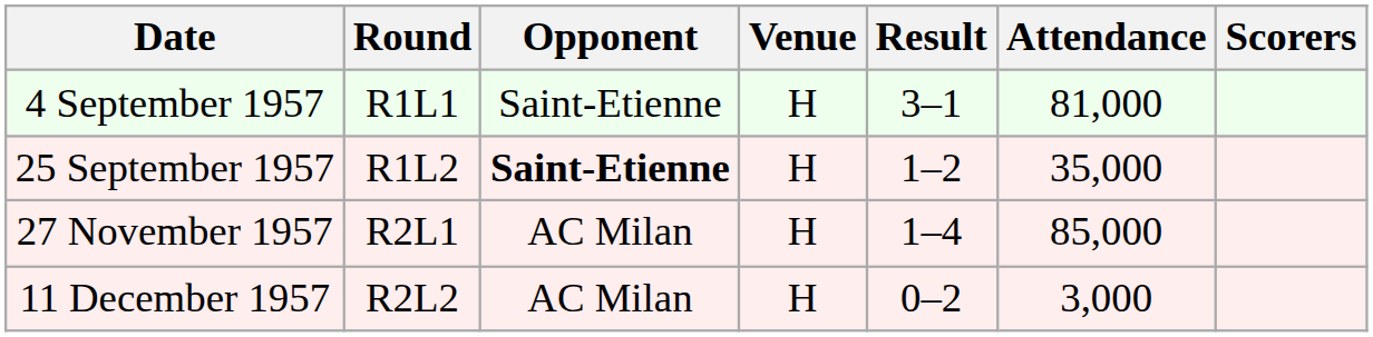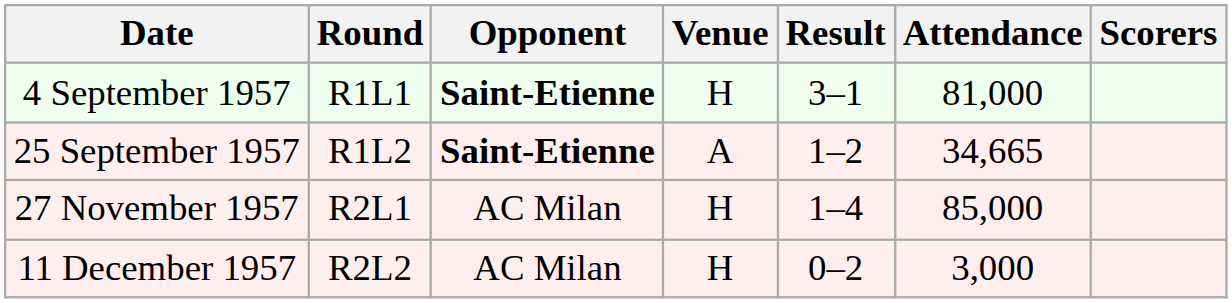 <table class="wikitable sortable" style="font-size:100%; text-align:center">
 <tr>
 <th>Date</th>
 <th>Round</th>
 <th>Opponent</th>
 <th>Venue</th>
 <th>Result</th>
 <th>Attendance</th>
 <th>Scorers</th>
 </tr>
 <tr bgcolor = "#EEFFEE">
 <td>4 September 1957</td>
 <td>R1L1</td>
-<td>Saint-Etienne</td>
+<td><strong>Saint-Etienne</strong></td>
 <td>H</td>
 <td>3–1</td>
 <td>81,000</td>
 <td></td>
 </tr>
 <tr bgcolor = "#FFEEEE">
 <td>25 September 1957</td>
 <td>R1L2</td>
 <td><strong>Saint-Etienne</strong></td>
-<td>H</td>
+<td>A</td>
 <td>1–2</td>
-<td>35,000</td>
+<td>34,665</td>
 <td></td>
 </tr>
 <tr bgcolor = "#FFEEEE">
 <td>27 November 1957</td>
 <td>R2L1</td>
 <td>AC Milan</td>
 <td>H</td>
 <td>1–4</td>
 <td>85,000</td>
 <td></td>
 </tr>
 <tr bgcolor = "#FFEEEE">
 <td>11 December 1957</td>
 <td>R2L2</td>
 <td>AC Milan</td>
 <td>H</td>
 <td>0–2</td>
 <td>3,000</td>
 <td></td>
 </tr>
 </table>
